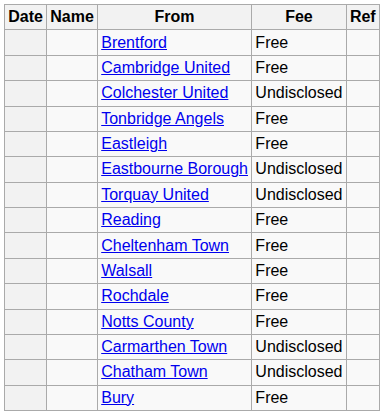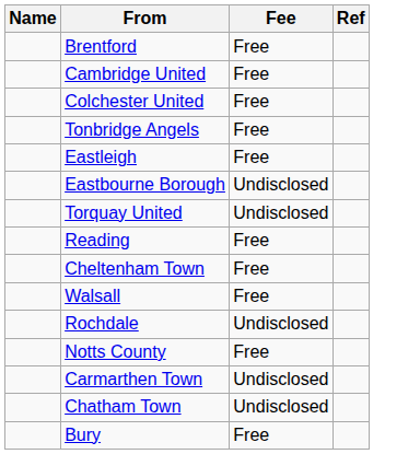 <table class="wikitable sortable plainrowheaders">
 <tr>
-<th scope=col>Date</th>
 <th scope=col>Name</th>
 <th scope=col>From</th>
 <th scope=col>Fee</th>
 <th scope=col class=unsortable>Ref</th>
 </tr>
 <tr>
-<th scope=row></th>
 <td></td>
 <td><a href='#'>Brentford</a></td>
 <td>Free</td>
 <td style="text-align:center;"></td>
 </tr>
 <tr>
-<th scope=row></th>
 <td></td>
 <td><a href='#'>Cambridge United</a></td>
 <td>Free</td>
 <td style="text-align:center;"></td>
 </tr>
 <tr>
-<th scope=row></th>
 <td></td>
 <td><a href='#'>Colchester United</a></td>
-<td>Undisclosed</td>
+<td>Free</td>
 <td style="text-align:center;"></td>
 </tr>
 <tr>
-<th scope=row></th>
 <td></td>
 <td><a href='#'>Tonbridge Angels</a></td>
 <td>Free</td>
 <td style="text-align:center;"></td>
 </tr>
 <tr>
-<th scope=row></th>
 <td></td>
 <td><a href='#'>Eastleigh</a></td>
 <td>Free</td>
 <td style="text-align:center;"></td>
 </tr>
 <tr>
-<th scope=row></th>
 <td></td>
 <td><a href='#'>Eastbourne Borough</a></td>
 <td>Undisclosed</td>
 <td style="text-align:center;"></td>
 </tr>
 <tr>
-<th scope=row></th>
 <td></td>
 <td><a href='#'>Torquay United</a></td>
 <td>Undisclosed</td>
 <td style="text-align:center;"></td>
 </tr>
 <tr>
-<th scope=row></th>
 <td></td>
 <td><a href='#'>Reading</a></td>
 <td>Free</td>
 <td style="text-align:center;"></td>
 </tr>
 <tr>
-<th scope=row></th>
 <td></td>
 <td><a href='#'>Cheltenham Town</a></td>
 <td>Free</td>
 <td style="text-align:center;"></td>
 </tr>
 <tr>
-<th scope=row></th>
 <td></td>
 <td><a href='#'>Walsall</a></td>
 <td>Free</td>
 <td style="text-align:center;"></td>
 </tr>
 <tr>
-<th scope=row></th>
 <td></td>
 <td><a href='#'>Rochdale</a></td>
-<td>Free</td>
+<td>Undisclosed</td>
 <td style="text-align:center;"></td>
 </tr>
 <tr>
-<th scope=row></th>
 <td></td>
 <td><a href='#'>Notts County</a></td>
 <td>Free</td>
 <td style="text-align:center;"></td>
 </tr>
 <tr>
-<th scope=row></th>
 <td></td>
 <td><a href='#'>Carmarthen Town</a></td>
 <td>Undisclosed</td>
 <td style="text-align:center;"></td>
 </tr>
 <tr>
-<th scope=row></th>
 <td></td>
 <td><a href='#'>Chatham Town</a></td>
 <td>Undisclosed</td>
 <td style="text-align:center;"></td>
 </tr>
 <tr>
-<th scope=row></th>
 <td></td>
 <td><a href='#'>Bury</a></td>
 <td>Free</td>
 <td style="text-align:center;"></td>
 </tr>
 </table>
